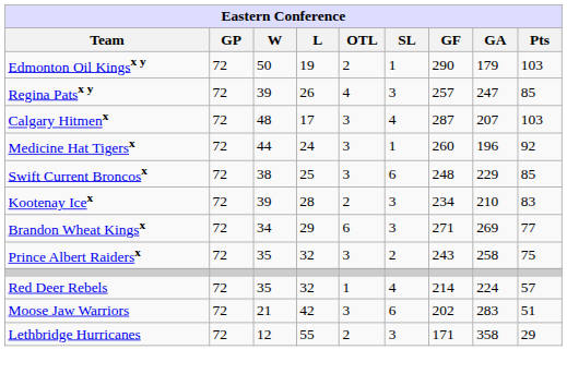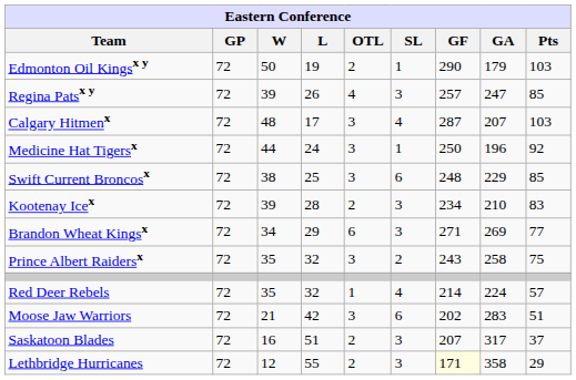 <table class="wikitable">
 <tr>
 <th colspan="9" style="background-color: #DDDDFF;text-align:center;">Eastern Conference</th>
 </tr>
 <tr>
 <th width=250>Team</th>
 <th width=45>GP</th>
 <th width=45>W</th>
 <th width=45>L</th>
 <th width=45>OTL</th>
 <th width=45>SL</th>
 <th width=45>GF</th>
 <th width=45>GA</th>
 <th width=45>Pts</th>
 </tr>
 <tr>
 <td><a href='#'>Edmonton Oil Kings</a><sup><strong>x y</strong></sup></td>
 <td>72</td>
 <td>50</td>
 <td>19</td>
 <td>2</td>
 <td>1</td>
 <td>290</td>
 <td>179</td>
 <td>103</td>
 </tr>
 <tr>
 <td><a href='#'>Regina Pats</a><sup><strong>x y</strong></sup></td>
 <td>72</td>
 <td>39</td>
 <td>26</td>
 <td>4</td>
 <td>3</td>
 <td>257</td>
 <td>247</td>
 <td>85</td>
 </tr>
 <tr>
 <td><a href='#'>Calgary Hitmen</a><sup><strong>x</strong></sup></td>
 <td>72</td>
 <td>48</td>
 <td>17</td>
 <td>3</td>
 <td>4</td>
 <td>287</td>
 <td>207</td>
 <td>103</td>
 </tr>
 <tr>
 <td><a href='#'>Medicine Hat Tigers</a><sup><strong>x</strong></sup></td>
 <td>72</td>
 <td>44</td>
 <td>24</td>
 <td>3</td>
 <td>1</td>
-<td>260</td>
+<td>250</td>
 <td>196</td>
 <td>92</td>
 </tr>
 <tr>
 <td><a href='#'>Swift Current Broncos</a><sup><strong>x</strong></sup></td>
 <td>72</td>
 <td>38</td>
 <td>25</td>
 <td>3</td>
 <td>6</td>
 <td>248</td>
 <td>229</td>
 <td>85</td>
 </tr>
 <tr>
 <td><a href='#'>Kootenay Ice</a><sup><strong>x</strong></sup></td>
 <td>72</td>
 <td>39</td>
 <td>28</td>
 <td>2</td>
 <td>3</td>
 <td>234</td>
 <td>210</td>
 <td>83</td>
 </tr>
 <tr>
 <td><a href='#'>Brandon Wheat Kings</a><sup><strong>x</strong></sup></td>
 <td>72</td>
 <td>34</td>
 <td>29</td>
 <td>6</td>
 <td>3</td>
 <td>271</td>
 <td>269</td>
 <td>77</td>
 </tr>
 <tr>
 <td><a href='#'>Prince Albert Raiders</a><sup><strong>x</strong></sup></td>
 <td>72</td>
 <td>35</td>
 <td>32</td>
 <td>3</td>
 <td>2</td>
 <td>243</td>
 <td>258</td>
 <td>75</td>
 </tr>
 <tr>
 </tr>
 <tr bgcolor="#cccccc">
 <td></td>
 <td></td>
 <td></td>
 <td></td>
 <td></td>
 <td></td>
 <td></td>
 <td></td>
 <td></td>
 </tr>
 <tr>
 <td><a href='#'>Red Deer Rebels</a></td>
 <td>72</td>
 <td>35</td>
 <td>32</td>
 <td>1</td>
 <td>4</td>
 <td>214</td>
 <td>224</td>
 <td>57</td>
 </tr>
 <tr>
 <td><a href='#'>Moose Jaw Warriors</a></td>
 <td>72</td>
 <td>21</td>
 <td>42</td>
 <td>3</td>
 <td>6</td>
 <td>202</td>
 <td>283</td>
 <td>51</td>
 </tr>
 <tr>
+<td><a href='#'>Saskatoon Blades</a></td>
+<td>72</td>
+<td>16</td>
+<td>51</td>
+<td>2</td>
+<td>3</td>
+<td>207</td>
+<td>317</td>
+<td>37</td>
+</tr>
+<tr>
 <td><a href='#'>Lethbridge Hurricanes</a></td>
 <td>72</td>
 <td>12</td>
 <td>55</td>
 <td>2</td>
 <td>3</td>
-<td>171</td>
+<td style="background: lightyellow;">171</td>
 <td>358</td>
 <td>29</td>
 </tr>
 </table>
